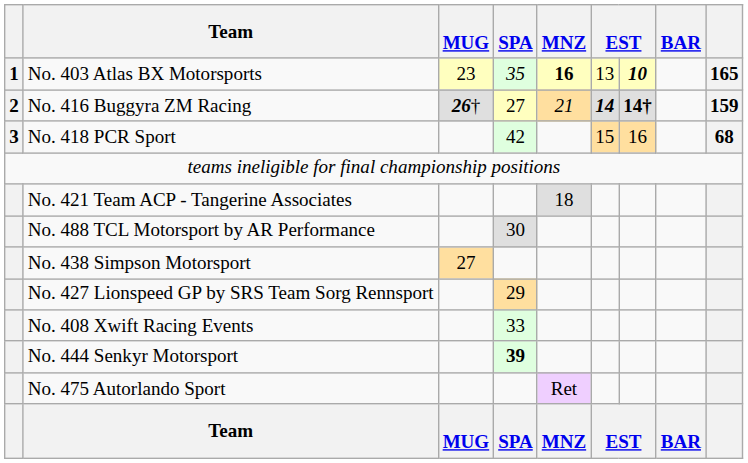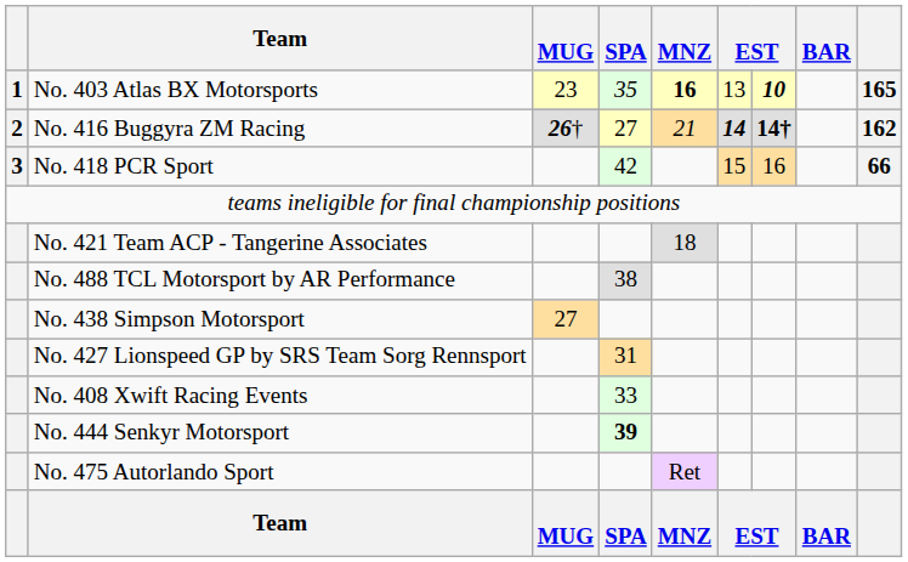 <table align=left| class="wikitable" style="font-size: 85%; text-align: center;">
 <tr valign="top">
 <th valign=middle></th>
 <th valign=middle>Team</th>
 <th><br><a href='#'>MUG</a></th>
 <th><br><a href='#'>SPA</a></th>
 <th><br><a href='#'>MNZ</a></th>
 <th colspan=2><br><a href='#'>EST</a></th>
 <th><br><a href='#'>BAR</a></th>
 <th valign=middle>  </th>
 </tr>
 <tr>
 <th>1</th>
 <td align=left> No. 403 Atlas BX Motorsports</td>
 <td style="background:#FFFFBF;">23</td>
 <td style="background:#DFFFDF;"><em>35</em></td>
 <td style="background:#FFFFBF;"><strong>16</strong></td>
 <td style="background:#FFFFBF;">13</td>
 <td style="background:#FFFFBF;"><strong><em>10</em></strong></td>
 <td></td>
 <th>165</th>
 </tr>
 <tr>
 <th>2</th>
 <td align=left> No. 416 Buggyra ZM Racing</td>
 <td style="background:#DFDFDF;"><strong><em>26</em></strong>†</td>
 <td style="background:#FFFFBF;">27</td>
 <td style="background:#FFDF9F;"><em>21</em></td>
 <td style="background:#DFDFDF;"><strong><em>14</em></strong></td>
 <td style="background:#DFDFDF;"><strong>14†</strong></td>
 <td></td>
-<th>159</th>
+<th>162</th>
 </tr>
 <tr>
 <th>3</th>
 <td align=left> No. 418 PCR Sport</td>
 <td></td>
 <td style="background:#DFFFDF;">42</td>
 <td></td>
 <td style="background:#FFDF9F;">15</td>
 <td style="background:#FFDF9F;">16</td>
 <td></td>
-<th>68</th>
+<th>66</th>
 </tr>
 <tr>
 <td colspan="10"><em>teams ineligible for final championship positions</em></td>
 </tr>
 <tr>
 <th></th>
 <td align=left> No. 421 Team ACP - Tangerine Associates</td>
 <td></td>
 <td></td>
 <td style="background:#DFDFDF;">18</td>
 <td></td>
 <td></td>
 <td></td>
 <th></th>
 </tr>
 <tr>
 <th></th>
 <td align=left> No. 488 TCL Motorsport by AR Performance</td>
 <td></td>
-<td style="background:#DFDFDF;">30</td>
+<td style="background:#DFDFDF;">38</td>
 <td></td>
 <td></td>
 <td></td>
 <td></td>
 <th></th>
 </tr>
 <tr>
 <th></th>
 <td align=left> No. 438 Simpson Motorsport</td>
 <td style="background:#FFDF9F;">27</td>
 <td></td>
 <td></td>
 <td></td>
 <td></td>
 <td></td>
 <th></th>
 </tr>
 <tr>
 <th></th>
 <td align=left> No. 427 Lionspeed GP by SRS Team Sorg Rennsport</td>
 <td></td>
-<td style="background:#FFDF9F;">29</td>
+<td style="background:#FFDF9F;">31</td>
 <td></td>
 <td></td>
 <td></td>
 <td></td>
 <th></th>
 </tr>
 <tr>
 <th></th>
 <td align=left> No. 408 Xwift Racing Events</td>
 <td></td>
 <td style="background:#DFFFDF;">33</td>
 <td></td>
 <td></td>
 <td></td>
 <td></td>
 <th></th>
 </tr>
 <tr>
 <th></th>
 <td align=left> No. 444 Senkyr Motorsport</td>
 <td></td>
 <td style="background:#DFFFDF;"><strong>39</strong></td>
 <td></td>
 <td></td>
 <td></td>
 <td></td>
 <th></th>
 </tr>
 <tr>
 <th></th>
 <td align=left> No. 475 Autorlando Sport</td>
 <td></td>
 <td></td>
 <td style="background:#EFCFFF;">Ret</td>
 <td></td>
 <td></td>
 <td></td>
 <th></th>
 </tr>
 <tr>
 <th valign=middle></th>
 <th valign=middle>Team</th>
 <th><br><a href='#'>MUG</a></th>
 <th><br><a href='#'>SPA</a></th>
 <th><br><a href='#'>MNZ</a></th>
 <th colspan=2><br><a href='#'>EST</a></th>
 <th><br><a href='#'>BAR</a></th>
 <th valign=middle>  </th>
 </tr>
 </table>
